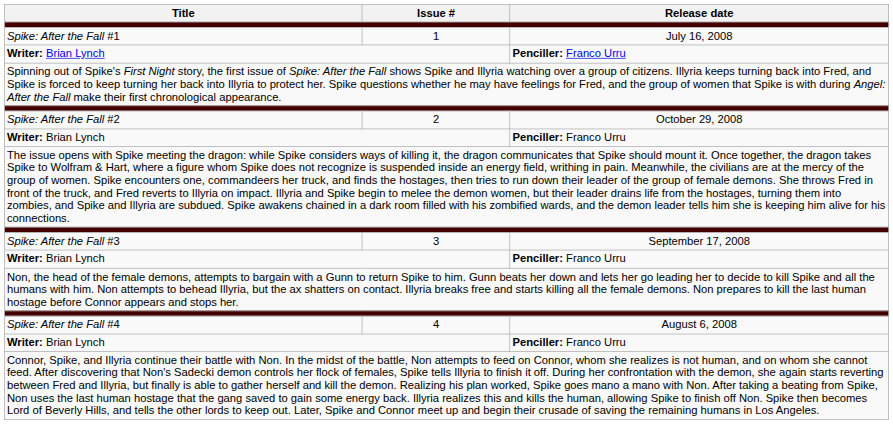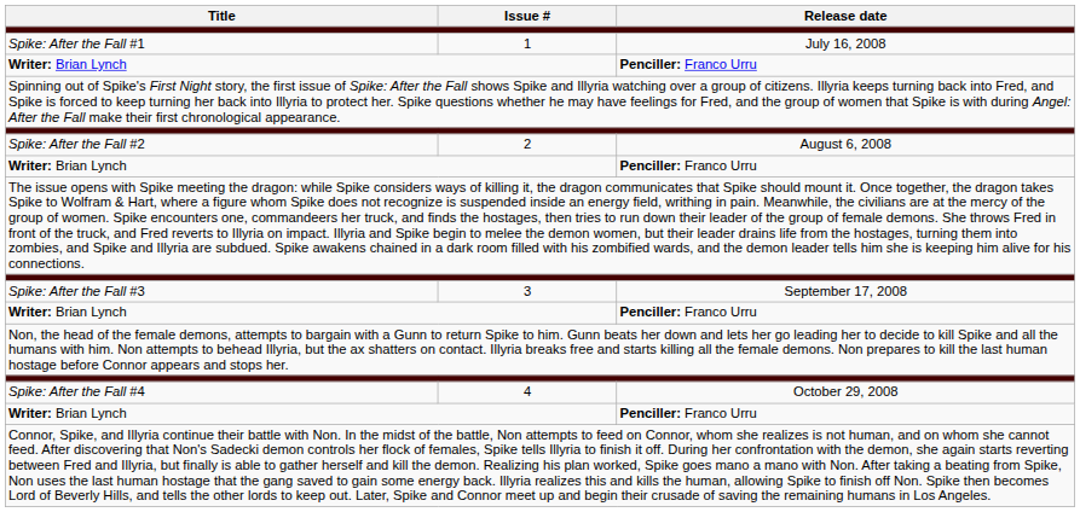 <table class="wikitable mw-collapsible mw-collapsed" style="width:100%;">
 <tr>
 <th>Title</th>
 <th>Issue #</th>
 <th>Release date</th>
 </tr>
 <tr>
 <td colspan="6" style="background:#400;"></td>
 </tr>
 <tr>
 <td><em>Spike: After the Fall</em> #1</td>
 <td style="text-align:center;">1</td>
 <td style="text-align:center;">July 16, 2008</td>
 </tr>
 <tr>
 <td colspan="2"><strong>Writer:</strong> <a href='#'>Brian Lynch</a></td>
 <td><strong>Penciller:</strong> <a href='#'>Franco Urru</a></td>
 </tr>
 <tr>
 <td colspan="6">Spinning out of Spike's <em>First Night</em> story, the first issue of <em>Spike: After the Fall</em> shows Spike and Illyria watching over a group of citizens.  Illyria keeps turning back into Fred, and Spike is forced to keep turning her back into Illyria to protect her.  Spike questions whether he may have feelings for Fred, and the group of women that Spike is with during <em>Angel: After the Fall</em> make their first chronological appearance.</td>
 </tr>
 <tr>
 <td colspan="6" style="background:#400;"></td>
 </tr>
 <tr>
 <td><em>Spike: After the Fall</em> #2</td>
 <td style="text-align:center;">2</td>
-<td style="text-align:center;">October 29, 2008</td>
+<td style="text-align:center;">August 6, 2008</td>
 </tr>
 <tr>
 <td colspan="2"><strong>Writer:</strong> Brian Lynch</td>
 <td><strong>Penciller:</strong> Franco Urru</td>
 </tr>
 <tr>
 <td colspan="6">The issue opens with Spike meeting the dragon: while Spike considers ways of killing it, the dragon communicates that Spike should mount it. Once together, the dragon takes Spike to Wolfram & Hart, where a figure whom Spike does not recognize is suspended inside an energy field, writhing in pain. Meanwhile, the civilians are at the mercy of the group of women. Spike encounters one, commandeers her truck, and finds the hostages, then tries to run down their leader of the group of female demons. She throws Fred in front of the truck, and Fred reverts to Illyria on impact. Illyria and Spike begin to melee the demon women, but their leader drains life from the hostages, turning them into zombies, and Spike and Illyria are subdued. Spike awakens chained in a dark room filled with his zombified wards, and the demon leader tells him she is keeping him alive for his connections.</td>
 </tr>
 <tr>
 <td colspan="6" style="background:#400;"></td>
 </tr>
 <tr>
 <td><em>Spike: After the Fall</em> #3</td>
 <td style="text-align:center;">3</td>
 <td style="text-align:center;">September 17, 2008</td>
 </tr>
 <tr>
 <td colspan="2"><strong>Writer:</strong> Brian Lynch</td>
 <td><strong>Penciller:</strong> Franco Urru</td>
 </tr>
 <tr>
 <td colspan="6">Non, the head of the female demons, attempts to bargain with a Gunn to return Spike to him. Gunn beats her down and lets her go leading her to decide to kill Spike and all the humans with him. Non attempts to behead Illyria, but the ax shatters on contact. Illyria breaks free and starts killing all the female demons. Non prepares to kill the last human hostage before Connor appears and stops her.</td>
 </tr>
 <tr>
 <td colspan="6" style="background:#400;"></td>
 </tr>
 <tr>
 <td><em>Spike: After the Fall</em> #4</td>
 <td style="text-align:center;">4</td>
-<td style="text-align:center;">August 6, 2008</td>
+<td style="text-align:center;">October 29, 2008</td>
 </tr>
 <tr>
 <td colspan="2"><strong>Writer:</strong> Brian Lynch</td>
 <td><strong>Penciller:</strong> Franco Urru</td>
 </tr>
 <tr>
 <td colspan="6">Connor, Spike, and Illyria continue their battle with Non. In the midst of the battle, Non attempts to feed on Connor, whom she realizes is not human, and on whom she cannot feed. After discovering that Non's Sadecki demon controls her flock of females, Spike tells Illyria to finish it off. During her confrontation with the demon, she again starts reverting between Fred and Illyria, but finally is able to gather herself and kill the demon. Realizing his plan worked, Spike goes mano a mano with Non. After taking a beating from Spike, Non uses the last human hostage that the gang saved to gain some energy back. Illyria realizes this and kills the human, allowing Spike to finish off Non. Spike then becomes Lord of Beverly Hills, and tells the other lords to keep out. Later, Spike and Connor meet up and begin their crusade of saving the remaining humans in Los Angeles.</td>
 </tr>
 </table>
